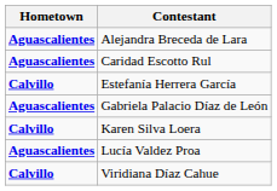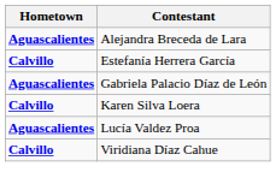 <table class="wikitable sortable" style="font-size: 95%;">
 <tr>
 <th>Hometown</th>
 <th>Contestant</th>
 </tr>
 <tr>
 <td><strong><a href='#'>Aguascalientes</a></strong></td>
 <td>Alejandra Breceda de Lara</td>
-</tr>
-<tr>
-<td><strong><a href='#'>Aguascalientes</a></strong></td>
-<td>Caridad Escotto Rul</td>
 </tr>
 <tr>
 <td><strong><a href='#'>Calvillo</a></strong></td>
 <td>Estefanía Herrera García</td>
 </tr>
 <tr>
 <td><strong><a href='#'>Aguascalientes</a></strong></td>
 <td>Gabriela Palacio Díaz de León</td>
 </tr>
 <tr>
 <td><strong><a href='#'>Calvillo</a></strong></td>
 <td>Karen Silva Loera</td>
 </tr>
 <tr>
 <td><strong><a href='#'>Aguascalientes</a></strong></td>
 <td>Lucía Valdez Proa</td>
 </tr>
 <tr>
 <td><strong><a href='#'>Calvillo</a></strong></td>
 <td>Viridiana Díaz Cahue</td>
 </tr>
 </table>
